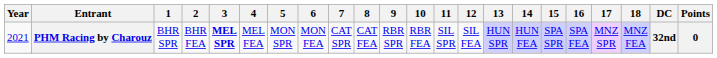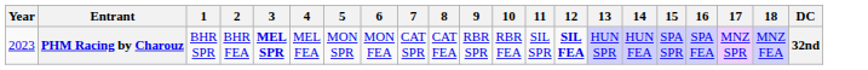 <table class="wikitable" style="text-align:center; font-size:85%">
 <tr>
 <th>Year</th>
 <th>Entrant</th>
 <th>1</th>
 <th>2</th>
 <th>3</th>
 <th>4</th>
 <th>5</th>
 <th>6</th>
 <th>7</th>
 <th>8</th>
 <th>9</th>
 <th>10</th>
 <th>11</th>
 <th>12</th>
 <th>13</th>
 <th>14</th>
 <th>15</th>
 <th>16</th>
 <th>17</th>
 <th>18</th>
 <th>DC</th>
-<th>Points</th>
 </tr>
 <tr>
-<td><a href='#'>2021</a></td>
+<td><a href='#'>2023</a></td>
 <th nowrap><a href='#'>PHM Racing</a> by <a href='#'>Charouz</a></th>
 <td style="background:#;"><a href='#'>BHR<br>SPR</a></td>
 <td style="background:#;"><a href='#'>BHR<br>FEA</a></td>
 <td style="background:#;"><strong><a href='#'>MEL<br>SPR</a></strong></td>
 <td style="background:#;"><a href='#'>MEL<br>FEA</a></td>
 <td style="background:#;"><a href='#'>MON<br>SPR</a></td>
 <td style="background:#;"><a href='#'>MON<br>FEA</a></td>
 <td style="background:#;"><a href='#'>CAT<br>SPR</a></td>
 <td style="background:#;"><a href='#'>CAT<br>FEA</a></td>
 <td style="background:#;"><a href='#'>RBR<br>SPR</a></td>
 <td style="background:#;"><a href='#'>RBR<br>FEA</a></td>
 <td style="background:#;"><a href='#'>SIL<br>SPR</a></td>
-<td style="background:#;"><a href='#'>SIL<br>FEA</a></td>
+<td style="background:#;"><strong><a href='#'>SIL<br>FEA</a></strong></td>
 <td style="background:#CFCFFF;"><a href='#'>HUN<br>SPR</a><br></td>
 <td style="background:#CFCFFF;"><a href='#'>HUN<br>FEA</a><br></td>
 <td style="background:#CFCFFF;"><a href='#'>SPA<br>SPR</a><br></td>
 <td style="background:#CFCFFF;"><a href='#'>SPA<br>FEA</a><br></td>
 <td style="background:#EFCFFF;"><a href='#'>MNZ<br>SPR</a><br></td>
 <td style="background:#CFCFFF;"><a href='#'>MNZ<br>FEA</a><br></td>
 <th>32nd</th>
-<th>0</th>
 </tr>
 </table>
